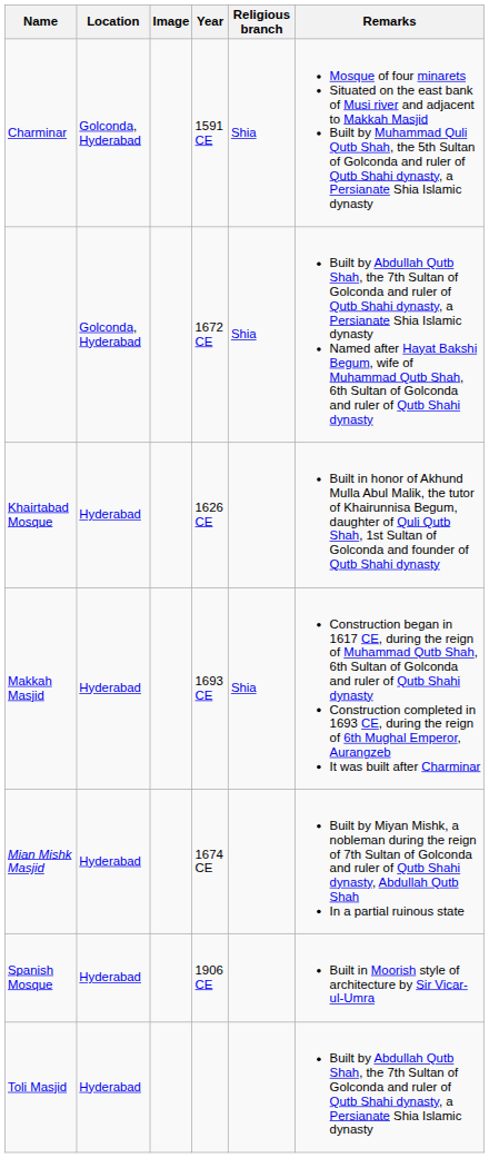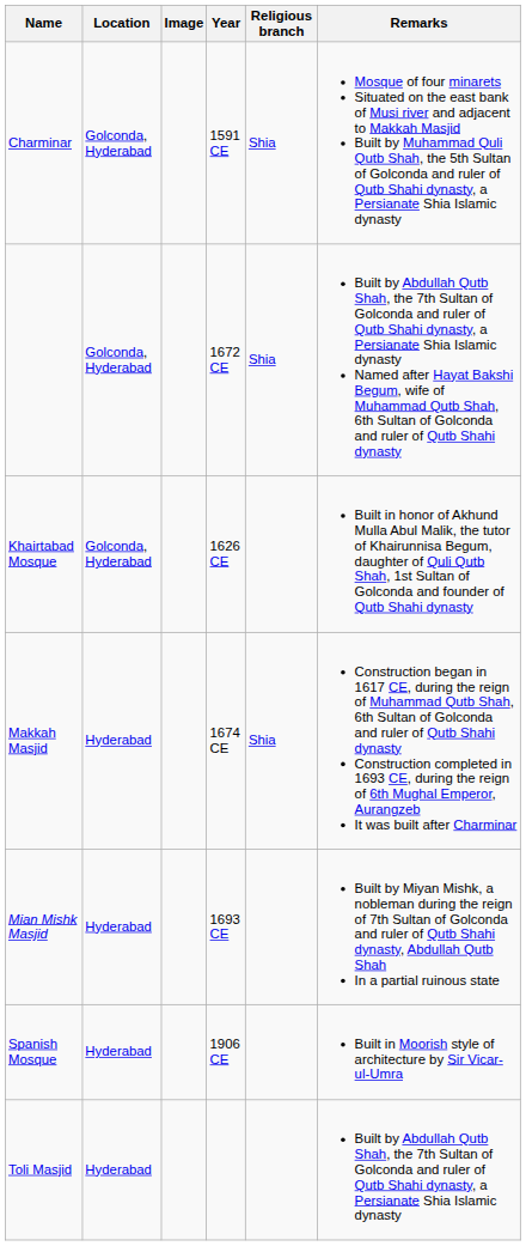 <table class="wikitable sortable">
 <tr>
 <th>Name</th>
 <th>Location</th>
 <th>Image</th>
 <th>Year</th>
 <th>Religious branch</th>
 <th>Remarks</th>
 </tr>
 <tr>
 <td><a href='#'>Charminar</a></td>
 <td><a href='#'>Golconda</a>, <a href='#'>Hyderabad</a></td>
 <td></td>
 <td>1591 <a href='#'>CE</a></td>
 <td><a href='#'>Shia</a></td>
 <td><br><ul><li><a href='#'>Mosque</a> of four <a href='#'>minarets</a></li><li>Situated on the east bank of <a href='#'>Musi river</a> and adjacent to <a href='#'>Makkah Masjid</a></li><li>Built by <a href='#'>Muhammad Quli Qutb Shah</a>, the 5th Sultan of Golconda and ruler of <a href='#'>Qutb Shahi dynasty</a>, a <a href='#'>Persianate</a> Shia Islamic dynasty</li></ul></td>
 </tr>
 <tr>
 <td></td>
 <td><a href='#'>Golconda</a>, <a href='#'>Hyderabad</a></td>
 <td></td>
 <td>1672 <a href='#'>CE</a></td>
 <td><a href='#'>Shia</a></td>
 <td><br><ul><li>Built by <a href='#'>Abdullah Qutb Shah</a>, the 7th Sultan of Golconda and ruler of <a href='#'>Qutb Shahi dynasty</a>, a <a href='#'>Persianate</a> Shia Islamic dynasty</li><li>Named after <a href='#'>Hayat Bakshi Begum</a>, wife of <a href='#'>Muhammad Qutb Shah</a>, 6th Sultan of Golconda and ruler of <a href='#'>Qutb Shahi dynasty</a></li></ul></td>
 </tr>
 <tr>
 <td><a href='#'>Khairtabad Mosque</a></td>
-<td><a href='#'>Hyderabad</a></td>
+<td><a href='#'>Golconda</a>, <a href='#'>Hyderabad</a></td>
 <td></td>
 <td>1626 <a href='#'>CE</a></td>
 <td></td>
 <td><br><ul><li>Built in honor of Akhund Mulla Abul Malik, the tutor of Khairunnisa Begum, daughter of <a href='#'>Quli Qutb Shah</a>, 1st Sultan of Golconda and founder of <a href='#'>Qutb Shahi dynasty</a></li></ul></td>
 </tr>
 <tr>
 <td><a href='#'>Makkah Masjid</a></td>
 <td><a href='#'>Hyderabad</a></td>
 <td></td>
-<td>1693 <a href='#'>CE</a></td>
+<td>1674 CE</td>
 <td><a href='#'>Shia</a></td>
 <td><br><ul><li>Construction began in 1617 <a href='#'>CE</a>, during the reign of <a href='#'>Muhammad Qutb Shah</a>, 6th Sultan of Golconda and ruler of <a href='#'>Qutb Shahi dynasty</a></li><li>Construction completed in 1693 <a href='#'>CE</a>, during the reign of <a href='#'>6th Mughal Emperor</a>, <a href='#'>Aurangzeb</a></li><li>It was built after <a href='#'>Charminar</a></li></ul></td>
 </tr>
 <tr>
 <td><em><a href='#'>Mian Mishk Masjid</a></em></td>
 <td><a href='#'>Hyderabad</a></td>
 <td></td>
-<td>1674 CE</td>
+<td>1693 <a href='#'>CE</a></td>
 <td></td>
 <td><br><ul><li>Built by Miyan Mishk, a nobleman during the reign of 7th Sultan of Golconda and ruler of <a href='#'>Qutb Shahi dynasty</a>, <a href='#'>Abdullah Qutb Shah</a></li><li>In a partial ruinous state</li></ul></td>
 </tr>
 <tr>
 <td><a href='#'>Spanish Mosque</a></td>
 <td><a href='#'>Hyderabad</a></td>
 <td></td>
 <td>1906 <a href='#'>CE</a></td>
 <td></td>
 <td><br><ul><li>Built in <a href='#'>Moorish</a> style of architecture by <a href='#'>Sir Vicar-ul-Umra</a></li></ul></td>
 </tr>
 <tr>
 <td><a href='#'>Toli Masjid</a></td>
 <td><a href='#'>Hyderabad</a></td>
 <td></td>
 <td></td>
 <td></td>
 <td><br><ul><li>Built by <a href='#'>Abdullah Qutb Shah</a>, the 7th Sultan of Golconda and ruler of <a href='#'>Qutb Shahi dynasty</a>, a <a href='#'>Persianate</a> Shia Islamic dynasty</li></ul></td>
 </tr>
 </table>
